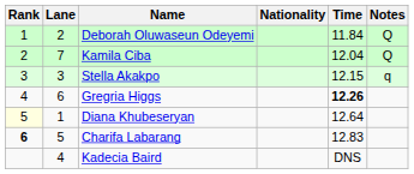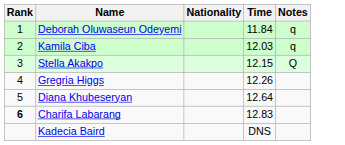 <table class="wikitable sortable" style="text-align:center">
 <tr>
 <th>Rank</th>
-<th>Lane</th>
 <th>Name</th>
 <th>Nationality</th>
 <th>Time</th>
 <th>Notes</th>
 </tr>
 <tr bgcolor=ccffcc>
 <td align=center>1</td>
-<td align=center>2</td>
 <td align=left><a href='#'>Deborah Oluwaseun Odeyemi</a></td>
 <td align=left></td>
 <td>11.84</td>
-<td>Q</td>
+<td>q</td>
 </tr>
 <tr bgcolor=ccffcc>
 <td align=center>2</td>
-<td align=center>7</td>
 <td align=left><a href='#'>Kamila Ciba</a></td>
 <td align=left></td>
-<td>12.04</td>
-<td>Q</td>
+<td>12.03</td>
+<td>q</td>
 </tr>
 <tr bgcolor=ddffdd>
-<td align=center>3</td>
 <td align=center>3</td>
 <td align=left><a href='#'>Stella Akakpo</a></td>
 <td align=left></td>
 <td>12.15</td>
-<td>q</td>
+<td>Q</td>
 </tr>
 <tr>
 <td align=center>4</td>
-<td align=center>6</td>
 <td align=left><a href='#'>Gregria Higgs</a></td>
 <td align=left></td>
-<td><strong>12.26</strong></td>
+<td>12.26</td>
 <td></td>
 </tr>
 <tr>
-<td align=center style="background: lightyellow;">5</td>
-<td align=center>1</td>
+<td align=center>5</td>
 <td align=left><a href='#'>Diana Khubeseryan</a></td>
 <td align=left></td>
 <td>12.64</td>
 <td></td>
 </tr>
 <tr>
 <td align=center><strong>6</strong></td>
-<td align=center>5</td>
 <td align=left><a href='#'>Charifa Labarang</a></td>
 <td align=left></td>
 <td>12.83</td>
 <td></td>
 </tr>
 <tr>
 <td align=center></td>
-<td align=center>4</td>
 <td align=left><a href='#'>Kadecia Baird</a></td>
 <td align=left></td>
 <td>DNS</td>
 <td></td>
 </tr>
 </table>
